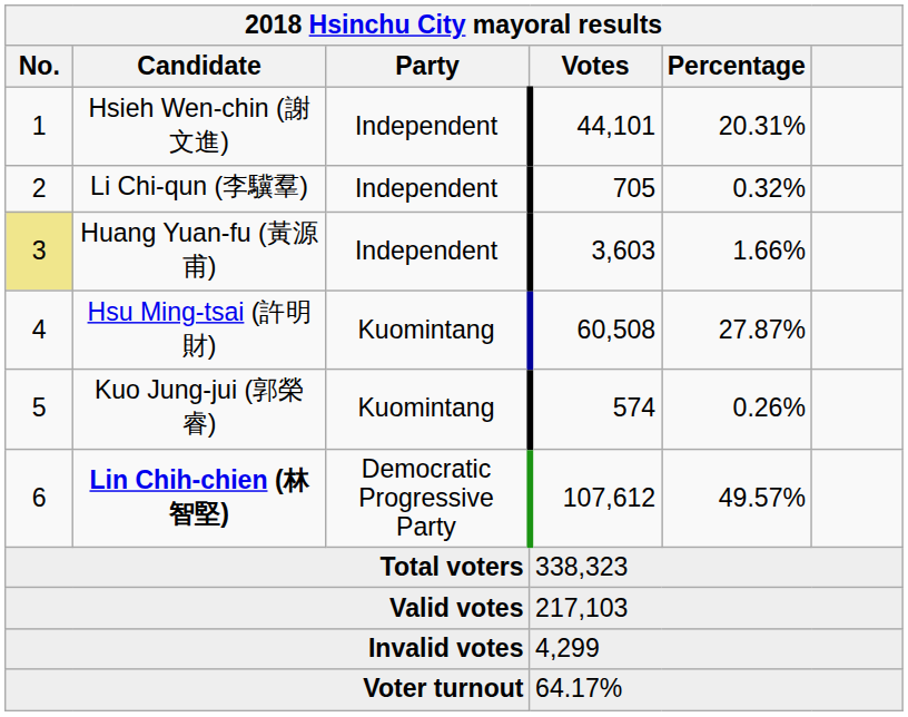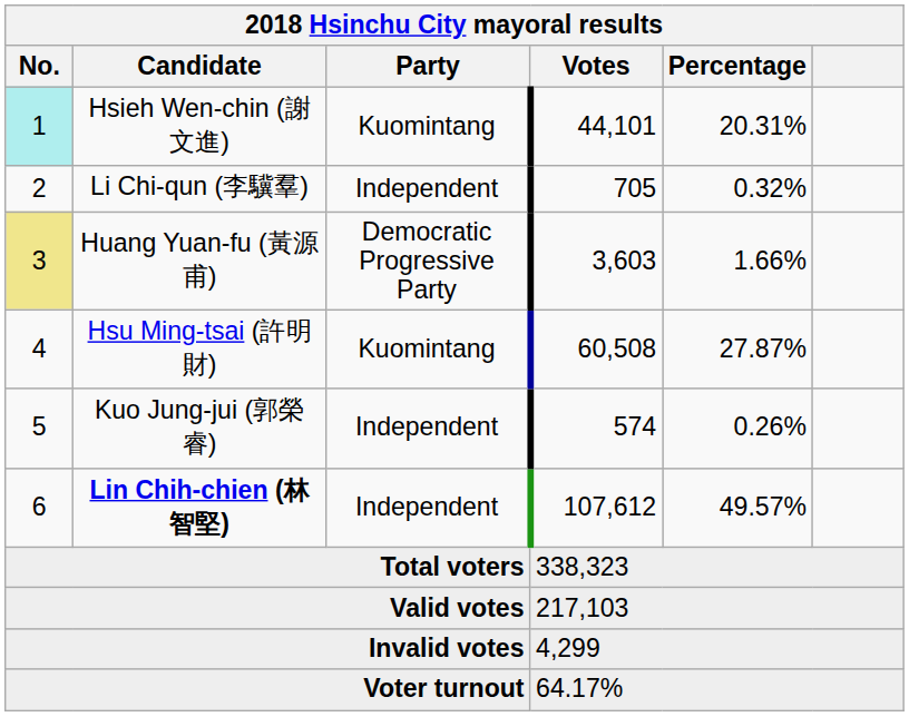 <table class="wikitable collapsible" style="text-align:center">
 <tr>
 <th colspan="6">2018 <a href='#'>Hsinchu City</a> mayoral results</th>
 </tr>
 <tr>
 <th width=35>No.</th>
 <th width=150>Candidate</th>
 <th width=120>Party</th>
 <th width=75>Votes</th>
 <th width=75>Percentage</th>
 <th width=49></th>
 </tr>
 <tr>
-<td>1</td>
+<td style="background: paleturquoise;">1</td>
 <td>Hsieh Wen-chin (謝文進)</td>
-<td> Independent</td>
+<td> Kuomintang</td>
 <td style="border-left:4px solid #000000;" align="right">44,101</td>
 <td align="right">20.31%</td>
 <td align="center"></td>
 </tr>
 <tr>
 <td>2</td>
 <td>Li Chi-qun (李驥羣)</td>
 <td> Independent</td>
 <td style="border-left:4px solid #000000;" align="right">705</td>
 <td align="right">0.32%</td>
 <td align="center"></td>
 </tr>
 <tr>
 <td style="background: khaki;">3</td>
 <td>Huang Yuan-fu (黃源甫)</td>
-<td> Independent</td>
+<td> Democratic Progressive Party</td>
 <td style="border-left:4px solid #000000;" align="right">3,603</td>
 <td align="right">1.66%</td>
 <td align="center"></td>
 </tr>
 <tr>
 <td>4</td>
 <td><a href='#'>Hsu Ming-tsai</a> (許明財)</td>
 <td> Kuomintang</td>
 <td style="border-left:4px solid #000099;" align="right">60,508</td>
 <td align="right">27.87%</td>
 <td align="center"></td>
 </tr>
 <tr>
 <td>5</td>
 <td>Kuo Jung-jui (郭榮睿)</td>
-<td> Kuomintang</td>
+<td> Independent</td>
 <td style="border-left:4px solid #000000;" align="right">574</td>
 <td align="right">0.26%</td>
 <td align="center"></td>
 </tr>
 <tr>
 <td>6</td>
 <td><strong><a href='#'>Lin Chih-chien</a> (林智堅)</strong></td>
-<td> Democratic Progressive Party</td>
+<td> Independent</td>
 <td style="border-left:4px solid #1B9413;" align="right">107,612</td>
 <td align="right">49.57%</td>
 <td align="center"></td>
 </tr>
 <tr bgcolor=EEEEEE>
 <td colspan="3" align="right"><strong>Total voters</strong></td>
 <td colspan="3" align="left">338,323</td>
 </tr>
 <tr bgcolor=EEEEEE>
 <td colspan="3" align="right"><strong>Valid votes</strong></td>
 <td colspan="3" align="left">217,103</td>
 </tr>
 <tr bgcolor=EEEEEE>
 <td colspan="3" align="right"><strong>Invalid votes</strong></td>
 <td colspan="3" align="left">4,299</td>
 </tr>
 <tr bgcolor=EEEEEE>
 <td colspan="3" align="right"><strong>Voter turnout</strong></td>
 <td colspan="3" align="left">64.17%</td>
 </tr>
 </table>
